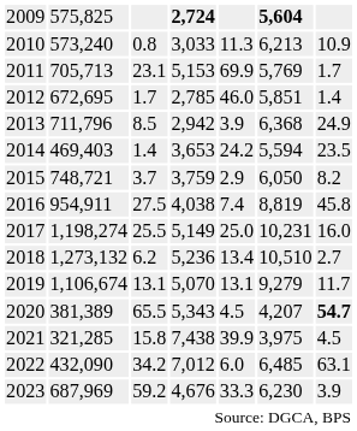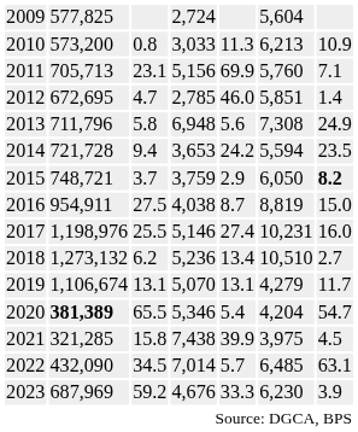 <table class="toccolours sortable" style="padding:0.5em;">
 <tr>
 <th></th>
 <th></th>
 <th></th>
 <th></th>
 <th></th>
 <th></th>
 <th></th>
 </tr>
 <tr style="background:#eee;">
 <td>2009</td>
-<td>575,825</td>
+<td>577,825</td>
 <td></td>
-<td><strong>2,724</strong></td>
+<td>2,724</td>
 <td></td>
-<td><strong>5,604</strong></td>
+<td>5,604</td>
 <td></td>
 </tr>
 <tr style="background:#eee;">
 <td>2010</td>
-<td>573,240</td>
+<td>573,200</td>
 <td> 0.8</td>
 <td>3,033</td>
 <td> 11.3</td>
 <td>6,213</td>
 <td> 10.9</td>
 </tr>
 <tr style="background:#eee;">
 <td>2011</td>
 <td>705,713</td>
 <td> 23.1</td>
-<td>5,153</td>
+<td>5,156</td>
 <td> 69.9</td>
-<td>5,769</td>
-<td> 1.7</td>
+<td>5,760</td>
+<td> 7.1</td>
 </tr>
 <tr style="background:#eee;">
 <td>2012</td>
 <td>672,695</td>
-<td> 1.7</td>
+<td> 4.7</td>
 <td>2,785</td>
 <td> 46.0</td>
 <td>5,851</td>
 <td> 1.4</td>
 </tr>
 <tr style="background:#eee;">
 <td>2013</td>
 <td>711,796</td>
-<td> 8.5</td>
-<td>2,942</td>
-<td> 3.9</td>
-<td>6,368</td>
+<td> 5.8</td>
+<td>6,948</td>
+<td> 5.6</td>
+<td>7,308</td>
 <td> 24.9</td>
 </tr>
 <tr style="background:#eee;">
 <td>2014</td>
-<td>469,403</td>
-<td> 1.4</td>
+<td>721,728</td>
+<td> 9.4</td>
 <td>3,653</td>
 <td> 24.2</td>
 <td>5,594</td>
 <td> 23.5</td>
 </tr>
 <tr style="background:#eee;">
 <td>2015</td>
 <td>748,721</td>
 <td> 3.7</td>
 <td>3,759</td>
 <td> 2.9</td>
 <td>6,050</td>
-<td> 8.2</td>
+<td><strong> 8.2</strong></td>
 </tr>
 <tr style="background:#eee;">
 <td>2016</td>
 <td>954,911</td>
 <td> 27.5</td>
 <td>4,038</td>
-<td> 7.4</td>
+<td> 8.7</td>
 <td>8,819</td>
-<td> 45.8</td>
+<td> 15.0</td>
 </tr>
 <tr style="background:#eee;">
 <td>2017</td>
-<td>1,198,274</td>
+<td>1,198,976</td>
 <td> 25.5</td>
-<td>5,149</td>
-<td> 25.0</td>
+<td>5,146</td>
+<td> 27.4</td>
 <td>10,231</td>
 <td> 16.0</td>
 </tr>
 <tr style="background:#eee;">
 <td>2018</td>
 <td>1,273,132</td>
 <td> 6.2</td>
 <td>5,236</td>
 <td> 13.4</td>
 <td>10,510</td>
 <td> 2.7</td>
 </tr>
 <tr style="background:#eee;">
 <td>2019</td>
 <td>1,106,674</td>
 <td> 13.1</td>
 <td>5,070</td>
 <td> 13.1</td>
-<td>9,279</td>
+<td>4,279</td>
 <td> 11.7</td>
 </tr>
 <tr style="background:#eee;">
 <td>2020</td>
-<td>381,389</td>
+<td><strong>381,389</strong></td>
 <td> 65.5</td>
-<td>5,343</td>
-<td> 4.5</td>
-<td>4,207</td>
-<td><strong> 54.7</strong></td>
+<td>5,346</td>
+<td> 5.4</td>
+<td>4,204</td>
+<td> 54.7</td>
 </tr>
 <tr style="background:#eee;">
 <td>2021</td>
 <td>321,285</td>
 <td> 15.8</td>
 <td>7,438</td>
 <td> 39.9</td>
 <td>3,975</td>
 <td> 4.5</td>
 </tr>
 <tr style="background:#eee;">
 <td>2022</td>
 <td>432,090</td>
-<td> 34.2</td>
-<td>7,012</td>
-<td> 6.0</td>
+<td> 34.5</td>
+<td>7,014</td>
+<td> 5.7</td>
 <td>6,485</td>
 <td> 63.1</td>
 </tr>
 <tr style="background:#eee;">
 <td>2023</td>
 <td>687,969</td>
 <td> 59.2</td>
 <td>4,676</td>
 <td> 33.3</td>
 <td>6,230</td>
 <td> 3.9</td>
 </tr>
 <tr>
 <td colspan="7" style="text-align:right;"><sup>Source: DGCA, BPS</sup></td>
 </tr>
 </table>
